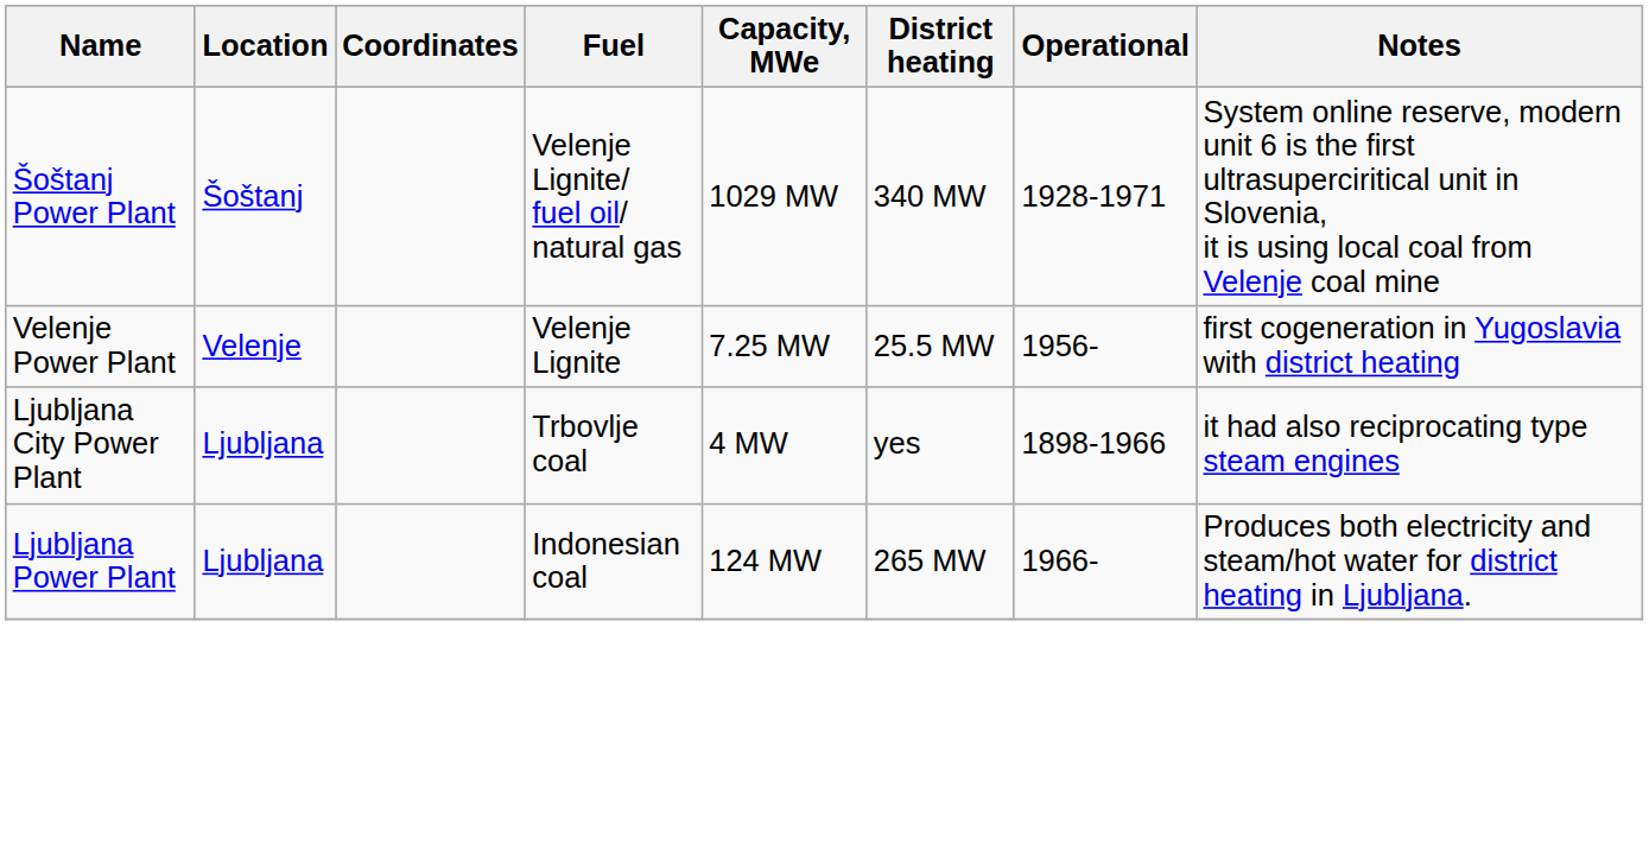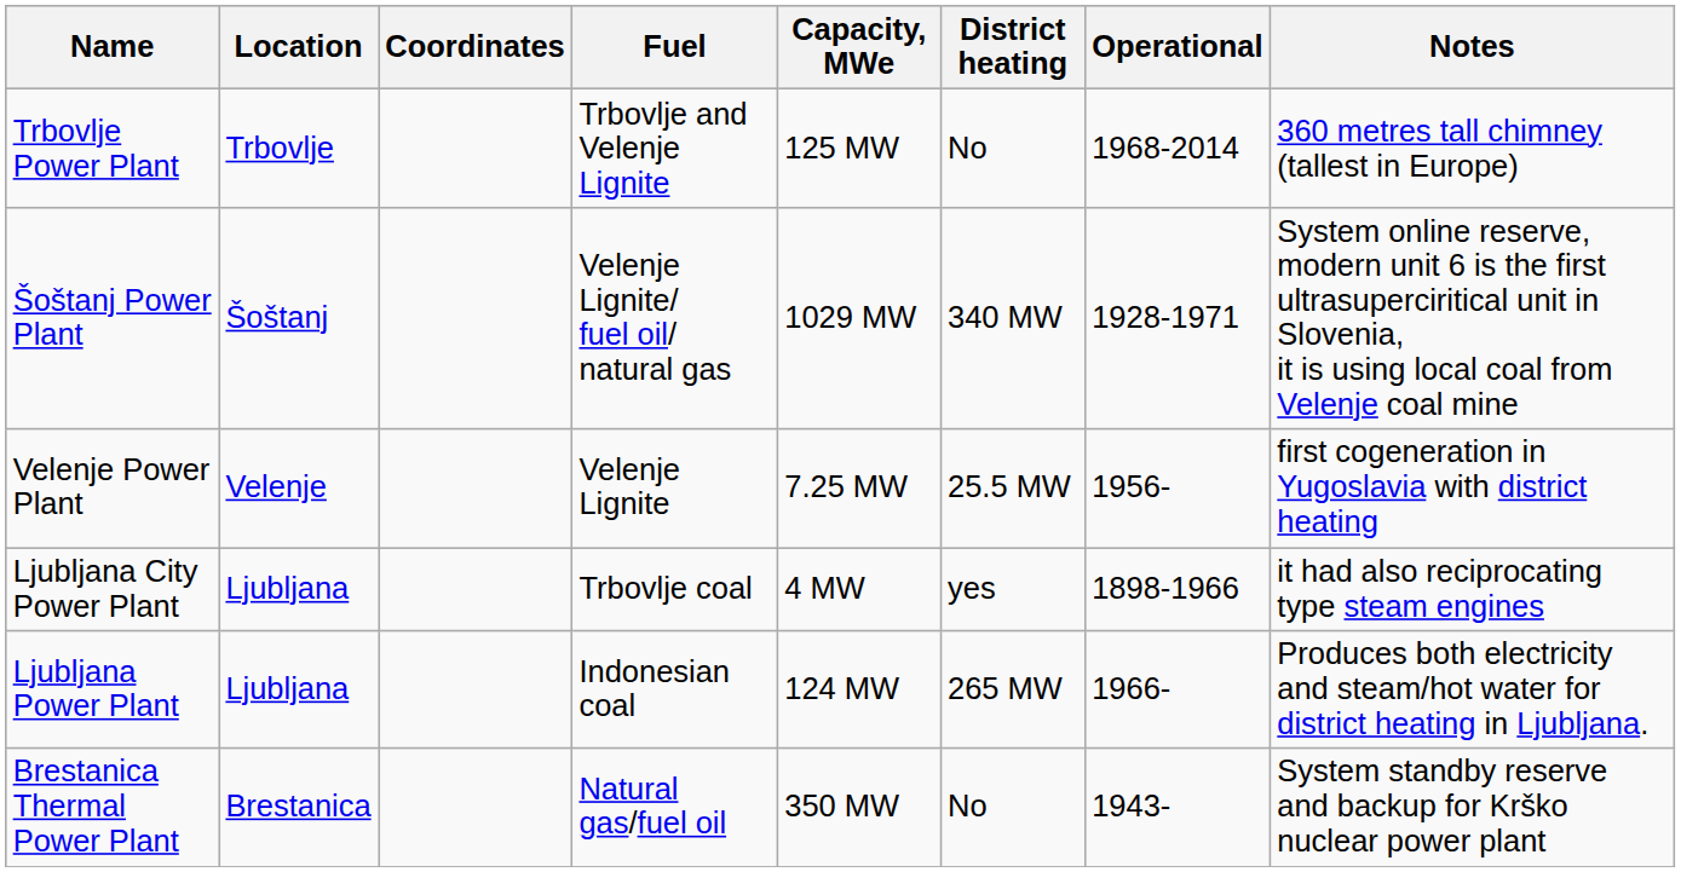 <table class="wikitable sortable">
 <tr>
 <th>Name</th>
 <th>Location</th>
 <th>Coordinates</th>
 <th>Fuel</th>
 <th>Capacity, MWe</th>
 <th>District heating</th>
 <th>Operational</th>
 <th>Notes</th>
+</tr>
+<tr>
+<td><a href='#'>Trbovlje Power Plant</a></td>
+<td><a href='#'>Trbovlje</a></td>
+<td></td>
+<td>Trbovlje and Velenje <a href='#'>Lignite</a></td>
+<td>125 MW</td>
+<td>No</td>
+<td>1968-2014</td>
+<td><a href='#'>360 metres tall chimney</a> (tallest in Europe)</td>
 </tr>
 <tr>
 <td><a href='#'>Šoštanj Power Plant</a></td>
 <td><a href='#'>Šoštanj</a></td>
 <td></td>
 <td>Velenje Lignite/<br><a href='#'>fuel oil</a>/<br>natural gas</td>
 <td>1029 MW</td>
 <td>340 MW</td>
 <td>1928-1971</td>
 <td>System online reserve, modern unit 6 is the first ultrasuperciritical unit in Slovenia, <br> it is using local coal from <a href='#'>Velenje</a> coal mine</td>
 </tr>
 <tr>
 <td>Velenje Power Plant</td>
 <td><a href='#'>Velenje</a></td>
 <td></td>
 <td>Velenje Lignite</td>
 <td>7.25 MW</td>
 <td>25.5 MW</td>
 <td>1956-</td>
 <td>first cogeneration in <a href='#'>Yugoslavia</a> with <a href='#'>district heating</a></td>
 </tr>
 <tr>
 <td>Ljubljana City Power Plant</td>
 <td><a href='#'>Ljubljana</a></td>
 <td></td>
 <td>Trbovlje coal</td>
 <td>4 MW</td>
 <td>yes</td>
 <td>1898-1966</td>
 <td>it had also reciprocating type <a href='#'>steam engines</a></td>
 </tr>
 <tr>
 <td><a href='#'>Ljubljana Power Plant</a></td>
 <td><a href='#'>Ljubljana</a></td>
 <td></td>
 <td>Indonesian coal</td>
 <td>124  MW</td>
 <td>265 MW</td>
 <td>1966-</td>
 <td>Produces both electricity and steam/hot water for <a href='#'>district heating</a> in <a href='#'>Ljubljana</a>.</td>
 </tr>
 <tr>
+<td><a href='#'>Brestanica Thermal Power Plant</a></td>
+<td><a href='#'>Brestanica</a></td>
+<td></td>
+<td><a href='#'>Natural gas</a>/<a href='#'>fuel oil</a></td>
+<td>350 MW</td>
+<td>No</td>
+<td>1943-</td>
+<td>System standby reserve and backup for Krško nuclear power plant</td>
+</tr>
+<tr>
 </tr>
 </table>
